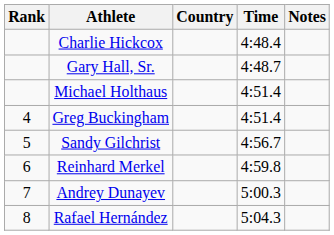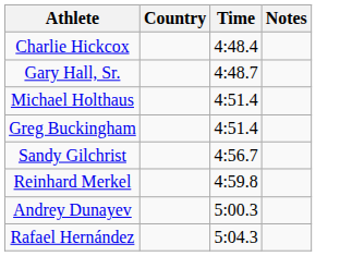 <table class="wikitable sortable" style="text-align:center">
 <tr>
-<th>Rank</th>
 <th>Athlete</th>
 <th>Country</th>
 <th>Time</th>
 <th>Notes</th>
 </tr>
 <tr>
-<td></td>
 <td><a href='#'>Charlie Hickcox</a></td>
 <td align=left></td>
 <td>4:48.4</td>
 <td><strong> </strong></td>
 </tr>
 <tr>
-<td></td>
 <td><a href='#'>Gary Hall, Sr.</a></td>
 <td align=left></td>
 <td>4:48.7</td>
 <td><strong>  </strong></td>
 </tr>
 <tr>
-<td></td>
 <td><a href='#'>Michael Holthaus</a></td>
 <td align=left></td>
 <td>4:51.4</td>
 <td><strong> </strong></td>
 </tr>
 <tr>
-<td>4</td>
 <td><a href='#'>Greg Buckingham</a></td>
 <td align=left></td>
 <td>4:51.4</td>
 <td><strong> </strong></td>
 </tr>
 <tr>
-<td>5</td>
 <td><a href='#'>Sandy Gilchrist</a></td>
 <td align=left></td>
 <td>4:56.7</td>
 <td><strong> </strong></td>
 </tr>
 <tr>
-<td>6</td>
 <td><a href='#'>Reinhard Merkel</a></td>
 <td align=left></td>
 <td>4:59.8</td>
 <td><strong> </strong></td>
 </tr>
 <tr>
-<td>7</td>
 <td><a href='#'>Andrey Dunayev</a></td>
 <td align=left></td>
 <td>5:00.3</td>
 <td><strong> </strong></td>
 </tr>
 <tr>
-<td>8</td>
 <td><a href='#'>Rafael Hernández</a></td>
 <td align=left></td>
 <td>5:04.3</td>
 <td><strong> </strong></td>
 </tr>
 </table>
